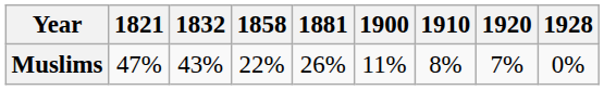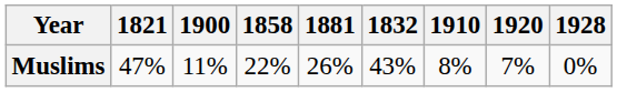 <table class="wikitable" style="text-align:center; margin: 1em auto 1em auto">
 <tr>
 <th>Year</th>
 <th>1821</th>
-<th>1832</th>
+<th>1900</th>
 <th>1858</th>
 <th>1881</th>
-<th>1900</th>
+<th>1832</th>
 <th>1910</th>
 <th>1920</th>
 <th>1928</th>
 </tr>
 <tr>
 <th>Muslims</th>
 <td>47%</td>
-<td>43%</td>
+<td>11%</td>
 <td>22%</td>
 <td>26%</td>
-<td>11%</td>
+<td>43%</td>
 <td>8%</td>
 <td>7%</td>
 <td>0%</td>
 </tr>
 </table>
